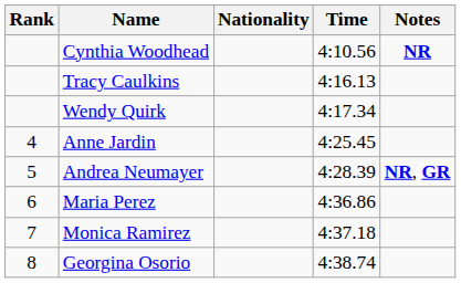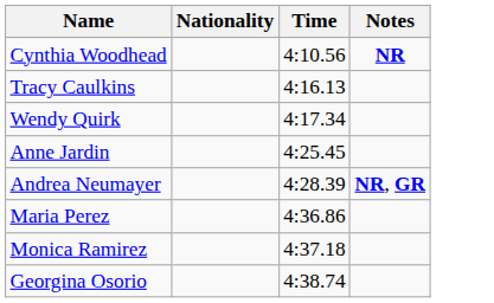 <table class="wikitable sortable" style="text-align:center">
 <tr>
-<th>Rank</th>
 <th>Name</th>
 <th>Nationality</th>
 <th>Time</th>
 <th>Notes</th>
 </tr>
 <tr>
-<td></td>
 <td align=left><a href='#'>Cynthia Woodhead</a></td>
 <td align=left></td>
 <td>4:10.56</td>
 <td><strong><a href='#'>NR</a></strong></td>
 </tr>
 <tr>
-<td></td>
 <td align=left><a href='#'>Tracy Caulkins</a></td>
 <td align=left></td>
 <td>4:16.13</td>
 <td></td>
 </tr>
 <tr>
-<td></td>
 <td align=left><a href='#'>Wendy Quirk</a></td>
 <td align=left></td>
 <td>4:17.34</td>
 <td></td>
 </tr>
 <tr>
-<td>4</td>
 <td align=left><a href='#'>Anne Jardin</a></td>
 <td align=left></td>
 <td>4:25.45</td>
 <td></td>
 </tr>
 <tr>
-<td>5</td>
 <td align=left><a href='#'>Andrea Neumayer</a></td>
 <td align=left></td>
 <td>4:28.39</td>
 <td><strong><a href='#'>NR</a></strong>, <strong><a href='#'>GR</a></strong></td>
 </tr>
 <tr>
-<td>6</td>
 <td align=left><a href='#'>Maria Perez</a></td>
 <td align=left></td>
 <td>4:36.86</td>
 <td></td>
 </tr>
 <tr>
-<td>7</td>
 <td align=left><a href='#'>Monica Ramirez</a></td>
 <td align=left></td>
 <td>4:37.18</td>
 <td></td>
 </tr>
 <tr>
-<td>8</td>
 <td align=left><a href='#'>Georgina Osorio</a></td>
 <td align=left></td>
 <td>4:38.74</td>
 <td></td>
 </tr>
 </table>
